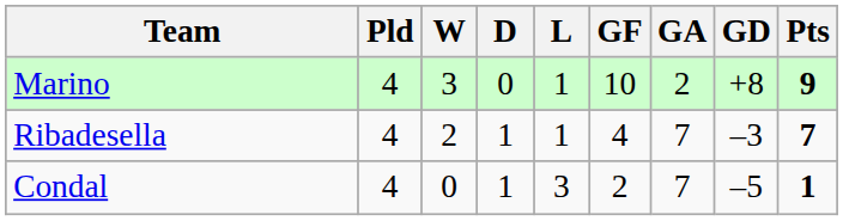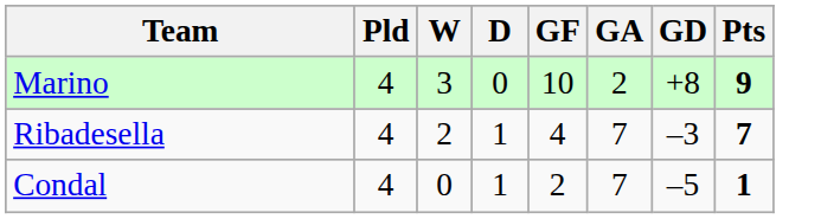 <table class="wikitable" style="text-align: center;">
 <tr>
 <th width=165>Team</th>
 <th width=20>Pld</th>
 <th width=20>W</th>
 <th width=20>D</th>
-<th width=20>L</th>
 <th width=20>GF</th>
 <th width=20>GA</th>
 <th width=20>GD</th>
 <th width=20>Pts</th>
 </tr>
 <tr bgcolor=#ccffcc>
 <td align=left><a href='#'>Marino</a></td>
 <td>4</td>
 <td>3</td>
 <td>0</td>
-<td>1</td>
 <td>10</td>
 <td>2</td>
 <td>+8</td>
 <td><strong>9</strong></td>
 </tr>
 <tr>
 <td align=left><a href='#'>Ribadesella</a></td>
 <td>4</td>
 <td>2</td>
-<td>1</td>
 <td>1</td>
 <td>4</td>
 <td>7</td>
 <td>–3</td>
 <td><strong>7</strong></td>
 </tr>
 <tr>
 <td align=left><a href='#'>Condal</a></td>
 <td>4</td>
 <td>0</td>
 <td>1</td>
-<td>3</td>
 <td>2</td>
 <td>7</td>
 <td>–5</td>
 <td><strong>1</strong></td>
 </tr>
 </table>
